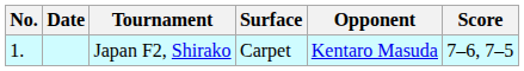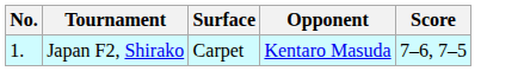 <table class="sortable wikitable">
 <tr>
 <th>No.</th>
-<th>Date</th>
 <th>Tournament</th>
 <th>Surface</th>
 <th>Opponent</th>
 <th class="unsortable">Score</th>
 </tr>
 <tr style="background:#cffcff;">
 <td>1.</td>
-<td></td>
 <td>Japan F2, <a href='#'>Shirako</a></td>
 <td>Carpet</td>
 <td> <a href='#'>Kentaro Masuda</a></td>
 <td>7–6, 7–5</td>
 </tr>
 </table>
